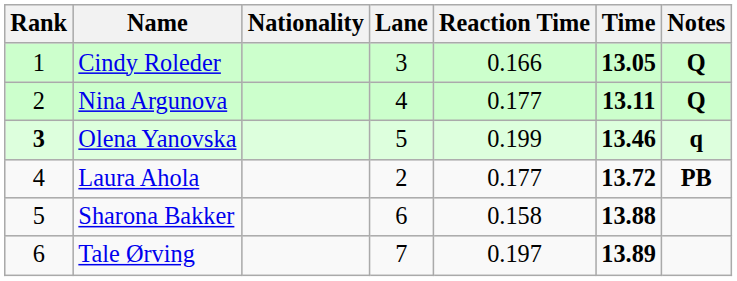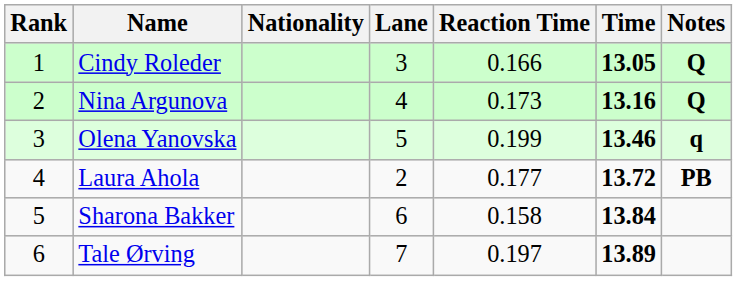 <table class="wikitable sortable" style="text-align:center">
 <tr>
 <th>Rank</th>
 <th>Name</th>
 <th>Nationality</th>
 <th>Lane</th>
 <th>Reaction Time</th>
 <th>Time</th>
 <th>Notes</th>
 </tr>
 <tr bgcolor=ccffcc>
 <td>1</td>
 <td align=left><a href='#'>Cindy Roleder</a></td>
 <td align=left></td>
 <td>3</td>
 <td>0.166</td>
 <td><strong>13.05</strong></td>
 <td><strong>Q</strong></td>
 </tr>
 <tr bgcolor=ccffcc>
 <td>2</td>
 <td align=left><a href='#'>Nina Argunova</a></td>
 <td align=left></td>
 <td>4</td>
-<td>0.177</td>
-<td><strong>13.11</strong></td>
+<td>0.173</td>
+<td><strong>13.16</strong></td>
 <td><strong>Q</strong></td>
 </tr>
 <tr bgcolor=ddffdd>
-<td><strong>3</strong></td>
+<td>3</td>
 <td align=left><a href='#'>Olena Yanovska</a></td>
 <td align=left></td>
 <td>5</td>
 <td>0.199</td>
 <td><strong>13.46</strong></td>
 <td><strong>q</strong></td>
 </tr>
 <tr>
 <td>4</td>
 <td align=left><a href='#'>Laura Ahola</a></td>
 <td align=left></td>
 <td>2</td>
 <td>0.177</td>
 <td><strong>13.72</strong></td>
 <td><strong>PB</strong></td>
 </tr>
 <tr>
 <td>5</td>
 <td align=left><a href='#'>Sharona Bakker</a></td>
 <td align=left></td>
 <td>6</td>
 <td>0.158</td>
-<td><strong>13.88</strong></td>
+<td><strong>13.84</strong></td>
 <td></td>
 </tr>
 <tr>
 <td>6</td>
 <td align=left><a href='#'>Tale Ørving</a></td>
 <td align=left></td>
 <td>7</td>
 <td>0.197</td>
 <td><strong>13.89</strong></td>
 <td></td>
 </tr>
 </table>
